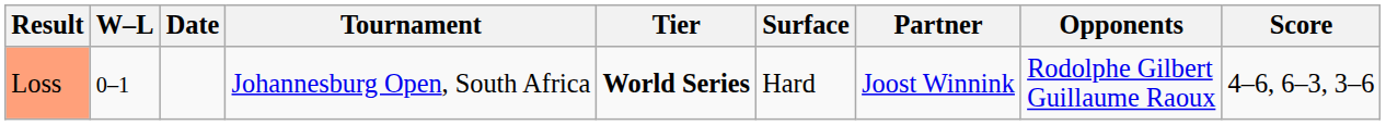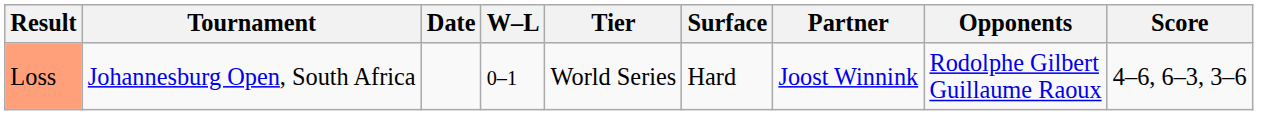 <table class="sortable wikitable">
 <tr>
 <th>Result</th>
+<th>Tournament</th>
+<th>Date</th>
 <th class="unsortable">W–L</th>
-<th>Date</th>
-<th>Tournament</th>
 <th>Tier</th>
 <th>Surface</th>
 <th>Partner</th>
 <th>Opponents</th>
 <th class="unsortable">Score</th>
 </tr>
 <tr>
 <td style="background:#ffa07a;">Loss</td>
+<td><a href='#'>Johannesburg Open</a>, South Africa</td>
+<td><a href='#'></a></td>
 <td><small>0–1</small></td>
-<td><a href='#'></a></td>
-<td><a href='#'>Johannesburg Open</a>, South Africa</td>
-<td><strong>World Series</strong></td>
+<td>World Series</td>
 <td>Hard</td>
 <td> <a href='#'>Joost Winnink</a></td>
 <td> <a href='#'>Rodolphe Gilbert</a> <br>  <a href='#'>Guillaume Raoux</a></td>
 <td>4–6, 6–3, 3–6</td>
 </tr>
 </table>
